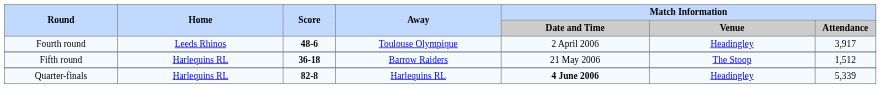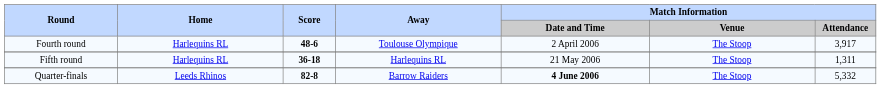 <table border=1 style="border-collapse:collapse; font-size:85%; text-align:center;" cellpadding=3 cellspacing=0 width=100%>
 <tr bgcolor=#C1D8FF>
 <th rowspan=2 width=13%>Round</th>
 <th rowspan=2 width=19%>Home</th>
 <th rowspan=2 width=6%>Score</th>
 <th rowspan=2 width=19%>Away</th>
 <th colspan=6>Match Information</th>
 </tr>
 <tr bgcolor=#CCCCCC>
 <th width=17%>Date and Time</th>
 <th width=19%>Venue</th>
 <th width=7%>Attendance</th>
 </tr>
 <tr bgcolor=#F5FAFF>
 <td>Fourth round</td>
-<td><a href='#'>Leeds Rhinos</a></td>
+<td><a href='#'>Harlequins RL</a></td>
 <td><strong>48-6</strong></td>
 <td><a href='#'>Toulouse Olympique</a></td>
 <td>2 April 2006</td>
-<td><a href='#'>Headingley</a></td>
+<td><a href='#'>The Stoop</a></td>
 <td>3,917</td>
 </tr>
 <tr>
 </tr>
 <tr bgcolor=#F5FAFF>
 <td>Fifth round</td>
 <td><a href='#'>Harlequins RL</a></td>
 <td><strong>36-18</strong></td>
-<td><a href='#'>Barrow Raiders</a></td>
+<td><a href='#'>Harlequins RL</a></td>
 <td>21 May 2006</td>
 <td><a href='#'>The Stoop</a></td>
-<td>1,512</td>
+<td>1,311</td>
 </tr>
 <tr>
 </tr>
 <tr bgcolor=#F5FAFF>
 <td>Quarter-finals</td>
-<td><a href='#'>Harlequins RL</a></td>
+<td><a href='#'>Leeds Rhinos</a></td>
 <td><strong>82-8</strong></td>
-<td><a href='#'>Harlequins RL</a></td>
+<td><a href='#'>Barrow Raiders</a></td>
 <td><strong>4 June 2006</strong></td>
-<td><a href='#'>Headingley</a></td>
-<td>5,339</td>
+<td><a href='#'>The Stoop</a></td>
+<td>5,332</td>
 </tr>
 </table>
